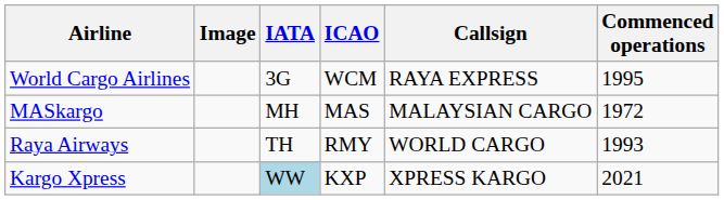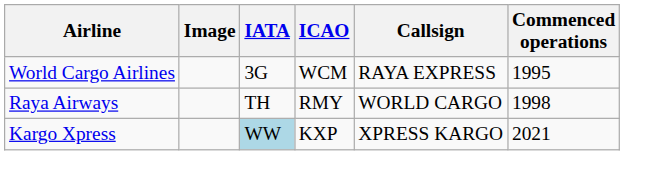 <table class="wikitable sortable">
 <tr valign="middle">
 <th>Airline</th>
 <th>Image</th>
 <th><a href='#'>IATA</a></th>
 <th><a href='#'>ICAO</a></th>
 <th>Callsign</th>
 <th>Commenced<br>operations</th>
 </tr>
 <tr>
 <td><a href='#'>World Cargo Airlines</a></td>
 <td></td>
 <td>3G</td>
 <td>WCM</td>
 <td>RAYA EXPRESS</td>
 <td>1995</td>
 </tr>
 <tr>
-<td><a href='#'>MASkargo</a></td>
-<td></td>
-<td>MH</td>
-<td>MAS</td>
-<td>MALAYSIAN CARGO</td>
-<td>1972</td>
-</tr>
-<tr>
 <td><a href='#'>Raya Airways</a></td>
 <td></td>
 <td>TH</td>
 <td>RMY</td>
 <td>WORLD CARGO</td>
-<td>1993</td>
+<td>1998</td>
 </tr>
 <tr>
 <td><a href='#'>Kargo Xpress</a></td>
 <td></td>
 <td style="background: lightblue;">WW</td>
 <td>KXP</td>
 <td>XPRESS KARGO</td>
 <td>2021</td>
 </tr>
 </table>
